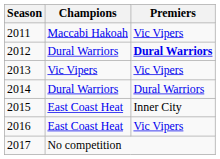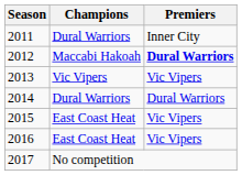 <table class="wikitable">
 <tr>
 <th>Season</th>
 <th>Champions</th>
 <th>Premiers</th>
 </tr>
 <tr>
 <td>2011</td>
-<td><a href='#'>Maccabi Hakoah</a></td>
-<td><a href='#'>Vic Vipers</a></td>
+<td><a href='#'>Dural Warriors</a></td>
+<td>Inner City</td>
 </tr>
 <tr>
 <td>2012</td>
-<td><a href='#'>Dural Warriors</a></td>
+<td><a href='#'>Maccabi Hakoah</a></td>
 <td><strong><a href='#'>Dural Warriors</a></strong></td>
 </tr>
 <tr>
 <td>2013</td>
 <td><a href='#'>Vic Vipers</a></td>
 <td><a href='#'>Vic Vipers</a></td>
 </tr>
 <tr>
 <td>2014</td>
 <td><a href='#'>Dural Warriors</a></td>
 <td><a href='#'>Dural Warriors</a></td>
 </tr>
 <tr>
 <td>2015</td>
 <td><a href='#'>East Coast Heat</a></td>
-<td>Inner City</td>
+<td><a href='#'>Vic Vipers</a></td>
 </tr>
 <tr>
 <td>2016</td>
 <td><a href='#'>East Coast Heat</a></td>
 <td><a href='#'>Vic Vipers</a></td>
 </tr>
 <tr>
 <td>2017</td>
 <td colspan="2">No competition</td>
 </tr>
 </table>
